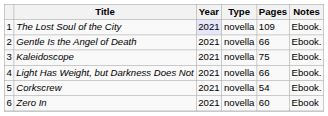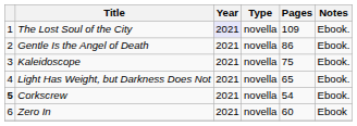 <table class="wikitable sortable">
 <tr>
 <th></th>
 <th>Title</th>
 <th>Year</th>
 <th>Type</th>
 <th>Pages</th>
 <th>Notes</th>
 </tr>
 <tr>
 <td style="text-align:center">1</td>
 <td><em>The Lost Soul of the City</em></td>
 <td style="background: lavender;">2021</td>
 <td>novella</td>
 <td>109</td>
 <td>Ebook.</td>
 </tr>
 <tr>
 <td style="text-align:center">2</td>
 <td><em>Gentle Is the Angel of Death</em></td>
 <td>2021</td>
 <td>novella</td>
-<td>66</td>
+<td>86</td>
 <td>Ebook.</td>
 </tr>
 <tr>
 <td style="text-align:center">3</td>
 <td><em>Kaleidoscope</em></td>
 <td>2021</td>
 <td>novella</td>
 <td>75</td>
 <td>Ebook.</td>
 </tr>
 <tr>
 <td style="text-align:center">4</td>
 <td><em>Light Has Weight, but Darkness Does Not</em></td>
 <td>2021</td>
 <td>novella</td>
-<td>66</td>
+<td>65</td>
 <td>Ebook.</td>
 </tr>
 <tr>
-<td style="text-align:center">5</td>
+<td style="text-align:center"><strong>5</strong></td>
 <td><em>Corkscrew</em></td>
 <td>2021</td>
 <td>novella</td>
 <td>54</td>
 <td>Ebook.</td>
 </tr>
 <tr>
 <td style="text-align:center">6</td>
 <td><em>Zero In</em></td>
 <td>2021</td>
 <td>novella</td>
 <td>60</td>
 <td>Ebook</td>
 </tr>
 <tr>
 </tr>
 </table>
